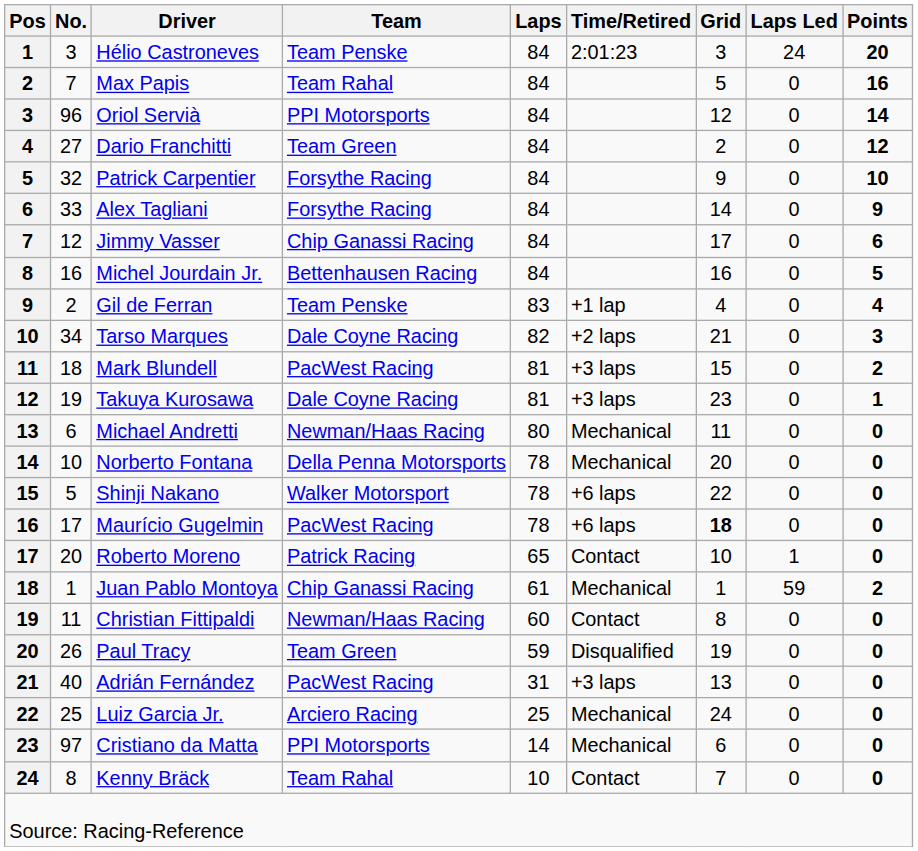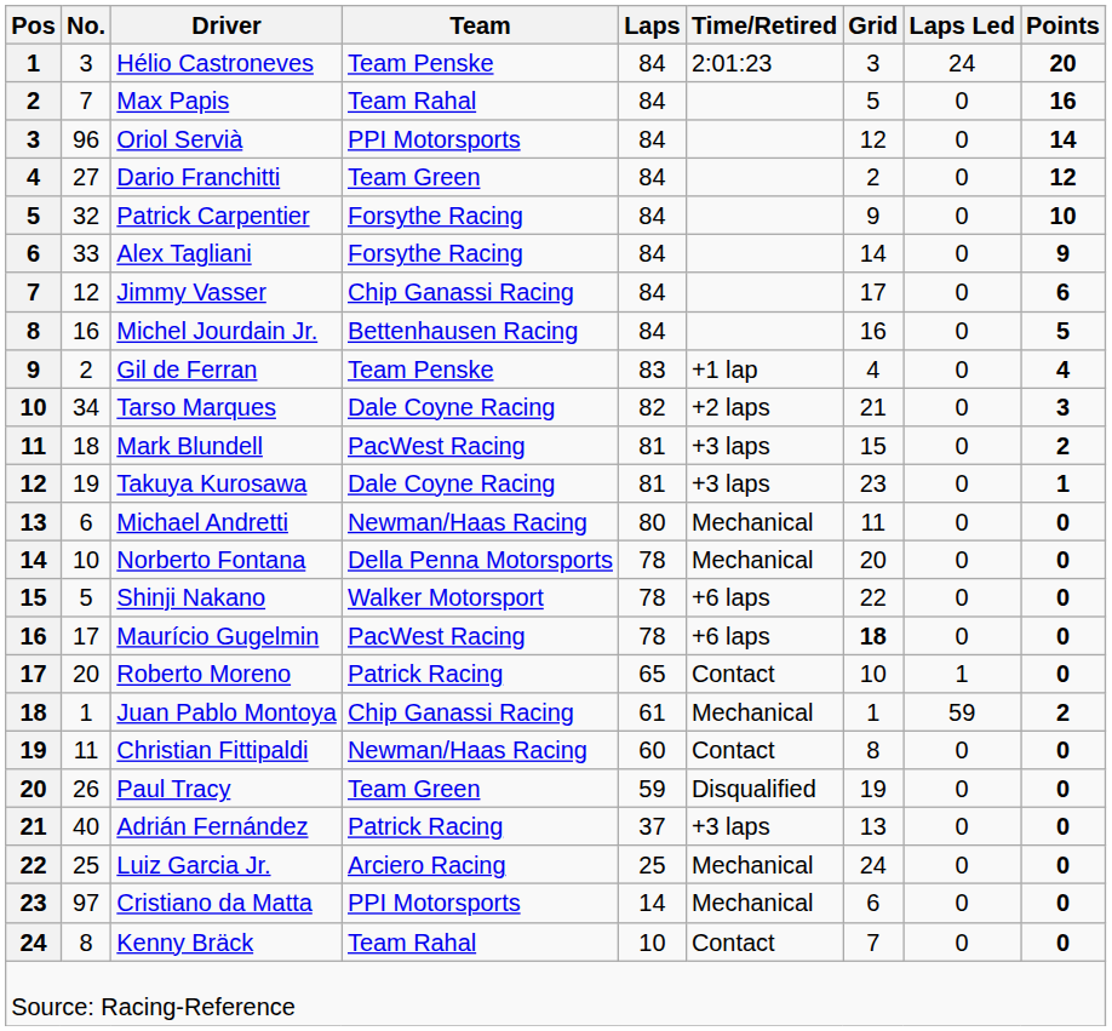 <table class="wikitable" style="font-size: 95%">
 <tr>
 <th scope="col">Pos</th>
 <th scope="col">No.</th>
 <th scope="col">Driver</th>
 <th scope="col">Team</th>
 <th scope="col">Laps</th>
 <th scope="col">Time/Retired</th>
 <th scope="col">Grid</th>
 <th scope="col">Laps Led</th>
 <th scope="col">Points</th>
 </tr>
 <tr>
 <th scope="row">1</th>
 <td style="text-align:center;">3</td>
 <td><a href='#'>Hélio Castroneves</a></td>
 <td><a href='#'>Team Penske</a></td>
 <td align=center>84</td>
 <td align=left>2:01:23</td>
 <td align=center>3</td>
 <td align=center>24</td>
 <td align=center><strong>20</strong></td>
 </tr>
 <tr>
 <th scope="row">2</th>
 <td style="text-align:center;">7</td>
 <td><a href='#'>Max Papis</a></td>
 <td><a href='#'>Team Rahal</a></td>
 <td align=center>84</td>
 <td align=left></td>
 <td align=center>5</td>
 <td align=center>0</td>
 <td align=center><strong>16</strong></td>
 </tr>
 <tr>
 <th scope="row">3</th>
 <td style="text-align:center;">96</td>
 <td><a href='#'>Oriol Servià</a></td>
 <td><a href='#'>PPI Motorsports</a></td>
 <td align=center>84</td>
 <td align=left></td>
 <td align=center>12</td>
 <td align=center>0</td>
 <td align=center><strong>14</strong></td>
 </tr>
 <tr>
 <th scope="row">4</th>
 <td style="text-align:center;">27</td>
 <td><a href='#'>Dario Franchitti</a></td>
 <td><a href='#'>Team Green</a></td>
 <td align=center>84</td>
 <td align=left></td>
 <td align=center>2</td>
 <td align=center>0</td>
 <td align=center><strong>12</strong></td>
 </tr>
 <tr>
 <th scope="row">5</th>
 <td style="text-align:center;">32</td>
 <td><a href='#'>Patrick Carpentier</a></td>
 <td><a href='#'>Forsythe Racing</a></td>
 <td align=center>84</td>
 <td align=left></td>
 <td align=center>9</td>
 <td align=center>0</td>
 <td align=center><strong>10</strong></td>
 </tr>
 <tr>
 <th scope="row">6</th>
 <td style="text-align:center;">33</td>
 <td><a href='#'>Alex Tagliani</a></td>
 <td><a href='#'>Forsythe Racing</a></td>
 <td align=center>84</td>
 <td align=left></td>
 <td align=center>14</td>
 <td align=center>0</td>
 <td align=center><strong>9</strong></td>
 </tr>
 <tr>
 <th scope="row">7</th>
 <td style="text-align:center;">12</td>
 <td><a href='#'>Jimmy Vasser</a></td>
 <td><a href='#'>Chip Ganassi Racing</a></td>
 <td align=center>84</td>
 <td align=left></td>
 <td align=center>17</td>
 <td align=center>0</td>
 <td align=center><strong>6</strong></td>
 </tr>
 <tr>
 <th scope="row">8</th>
 <td style="text-align:center;">16</td>
 <td><a href='#'>Michel Jourdain Jr.</a></td>
 <td><a href='#'>Bettenhausen Racing</a></td>
 <td align=center>84</td>
 <td align=left></td>
 <td align=center>16</td>
 <td align=center>0</td>
 <td align=center><strong>5</strong></td>
 </tr>
 <tr>
 <th scope="row">9</th>
 <td style="text-align:center;">2</td>
 <td><a href='#'>Gil de Ferran</a></td>
 <td><a href='#'>Team Penske</a></td>
 <td align=center>83</td>
 <td align=left>+1 lap</td>
 <td align=center>4</td>
 <td align=center>0</td>
 <td align=center><strong>4</strong></td>
 </tr>
 <tr>
 <th scope="row">10</th>
 <td style="text-align:center;">34</td>
 <td><a href='#'>Tarso Marques</a></td>
 <td><a href='#'>Dale Coyne Racing</a></td>
 <td align=center>82</td>
 <td align=left>+2 laps</td>
 <td align=center>21</td>
 <td align=center>0</td>
 <td align=center><strong>3</strong></td>
 </tr>
 <tr>
 <th scope="row">11</th>
 <td style="text-align:center;">18</td>
 <td><a href='#'>Mark Blundell</a></td>
 <td><a href='#'>PacWest Racing</a></td>
 <td align=center>81</td>
 <td align=left>+3 laps</td>
 <td align=center>15</td>
 <td align=center>0</td>
 <td align=center><strong>2</strong></td>
 </tr>
 <tr>
 <th scope="row">12</th>
 <td style="text-align:center;">19</td>
 <td><a href='#'>Takuya Kurosawa</a></td>
 <td><a href='#'>Dale Coyne Racing</a></td>
 <td align=center>81</td>
 <td align=left>+3 laps</td>
 <td align=center>23</td>
 <td align=center>0</td>
 <td align=center><strong>1</strong></td>
 </tr>
 <tr>
 <th scope="row">13</th>
 <td style="text-align:center;">6</td>
 <td><a href='#'>Michael Andretti</a></td>
 <td><a href='#'>Newman/Haas Racing</a></td>
 <td align=center>80</td>
 <td align=left>Mechanical</td>
 <td align=center>11</td>
 <td align=center>0</td>
 <td align=center><strong>0</strong></td>
 </tr>
 <tr>
 <th scope="row">14</th>
 <td style="text-align:center;">10</td>
 <td><a href='#'>Norberto Fontana</a></td>
 <td><a href='#'>Della Penna Motorsports</a></td>
 <td align=center>78</td>
 <td align=left>Mechanical</td>
 <td align=center>20</td>
 <td align=center>0</td>
 <td align=center><strong>0</strong></td>
 </tr>
 <tr>
 <th scope="row">15</th>
 <td style="text-align:center;">5</td>
 <td><a href='#'>Shinji Nakano</a></td>
 <td><a href='#'>Walker Motorsport</a></td>
 <td align=center>78</td>
 <td align=left>+6 laps</td>
 <td align=center>22</td>
 <td align=center>0</td>
 <td align=center><strong>0</strong></td>
 </tr>
 <tr>
 <th scope="row">16</th>
 <td style="text-align:center;">17</td>
 <td><a href='#'>Maurício Gugelmin</a></td>
 <td><a href='#'>PacWest Racing</a></td>
 <td align=center>78</td>
 <td align=left>+6 laps</td>
 <td align=center><strong>18</strong></td>
 <td align=center>0</td>
 <td align=center><strong>0</strong></td>
 </tr>
 <tr>
 <th scope="row">17</th>
 <td style="text-align:center;">20</td>
 <td><a href='#'>Roberto Moreno</a></td>
 <td><a href='#'>Patrick Racing</a></td>
 <td align=center>65</td>
 <td align=left>Contact</td>
 <td align=center>10</td>
 <td align=center>1</td>
 <td align=center><strong>0</strong></td>
 </tr>
 <tr>
 <th scope="row">18</th>
 <td style="text-align:center;">1</td>
 <td><a href='#'>Juan Pablo Montoya</a></td>
 <td><a href='#'>Chip Ganassi Racing</a></td>
 <td align=center>61</td>
 <td align=left>Mechanical</td>
 <td align=center>1</td>
 <td align=center>59</td>
 <td align=center><strong>2</strong></td>
 </tr>
 <tr>
 <th scope="row">19</th>
 <td style="text-align:center;">11</td>
 <td><a href='#'>Christian Fittipaldi</a></td>
 <td><a href='#'>Newman/Haas Racing</a></td>
 <td align=center>60</td>
 <td align=left>Contact</td>
 <td align=center>8</td>
 <td align=center>0</td>
 <td align=center><strong>0</strong></td>
 </tr>
 <tr>
 <th scope="row">20</th>
 <td style="text-align:center;">26</td>
 <td><a href='#'>Paul Tracy</a></td>
 <td><a href='#'>Team Green</a></td>
 <td align=center>59</td>
 <td align=left>Disqualified</td>
 <td align=center>19</td>
 <td align=center>0</td>
 <td align=center><strong>0</strong></td>
 </tr>
 <tr>
 <th scope="row">21</th>
 <td style="text-align:center;">40</td>
 <td><a href='#'>Adrián Fernández</a></td>
-<td><a href='#'>PacWest Racing</a></td>
-<td align=center>31</td>
+<td><a href='#'>Patrick Racing</a></td>
+<td align=center>37</td>
 <td align=left>+3 laps</td>
 <td align=center>13</td>
 <td align=center>0</td>
 <td align=center><strong>0</strong></td>
 </tr>
 <tr>
 <th scope="row">22</th>
 <td style="text-align:center;">25</td>
 <td><a href='#'>Luiz Garcia Jr.</a></td>
 <td><a href='#'>Arciero Racing</a></td>
 <td align=center>25</td>
 <td align=left>Mechanical</td>
 <td align=center>24</td>
 <td align=center>0</td>
 <td align=center><strong>0</strong></td>
 </tr>
 <tr>
 <th scope="row">23</th>
 <td style="text-align:center;">97</td>
 <td><a href='#'>Cristiano da Matta</a></td>
 <td><a href='#'>PPI Motorsports</a></td>
 <td align=center>14</td>
 <td align=left>Mechanical</td>
 <td align=center>6</td>
 <td align=center>0</td>
 <td align=center><strong>0</strong></td>
 </tr>
 <tr>
 <th scope="row">24</th>
 <td style="text-align:center;">8</td>
 <td><a href='#'>Kenny Bräck</a></td>
 <td><a href='#'>Team Rahal</a></td>
 <td align=center>10</td>
 <td align=left>Contact</td>
 <td align=center>7</td>
 <td align=center>0</td>
 <td align=center><strong>0</strong></td>
 </tr>
 <tr class="sortbottom">
 <td colspan=9><br>Source: Racing-Reference</td>
 </tr>
 </table>
